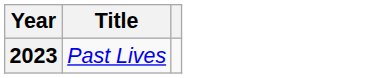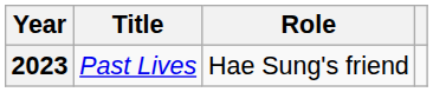 <table class="wikitable plainrowheaders">
 <tr>
 <th>Year</th>
 <th>Title</th>
+<th>Role</th>
 <th></th>
 </tr>
 <tr>
 <th scope="row">2023</th>
 <td><em><a href='#'>Past Lives</a></em></td>
+<td>Hae Sung's friend</td>
 <td></td>
 </tr>
 </table>
